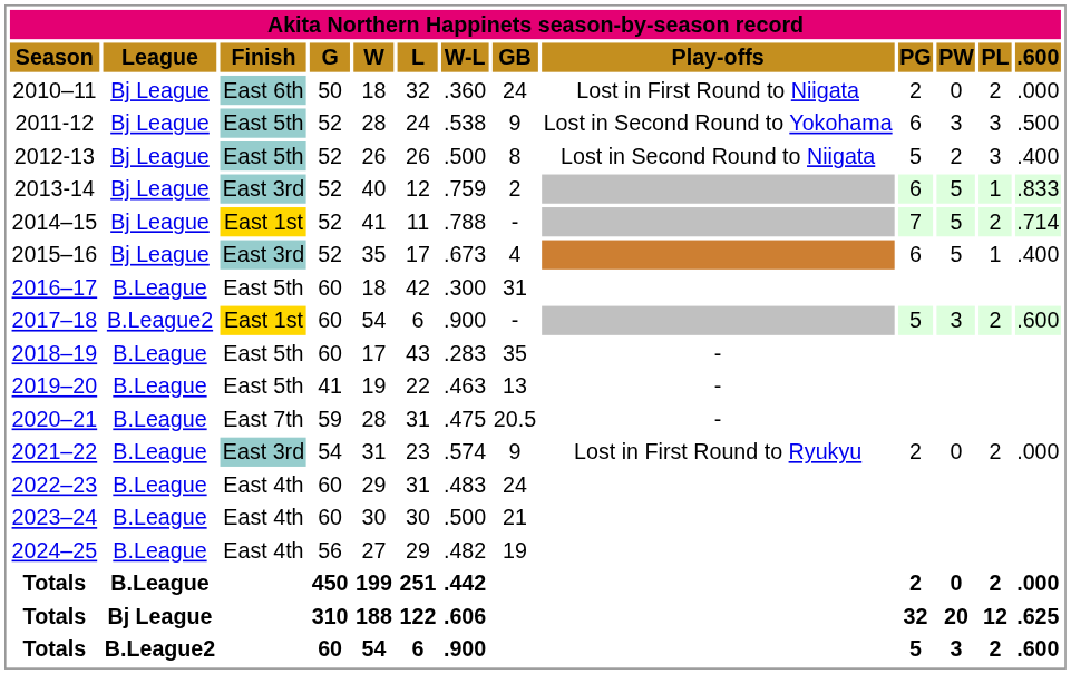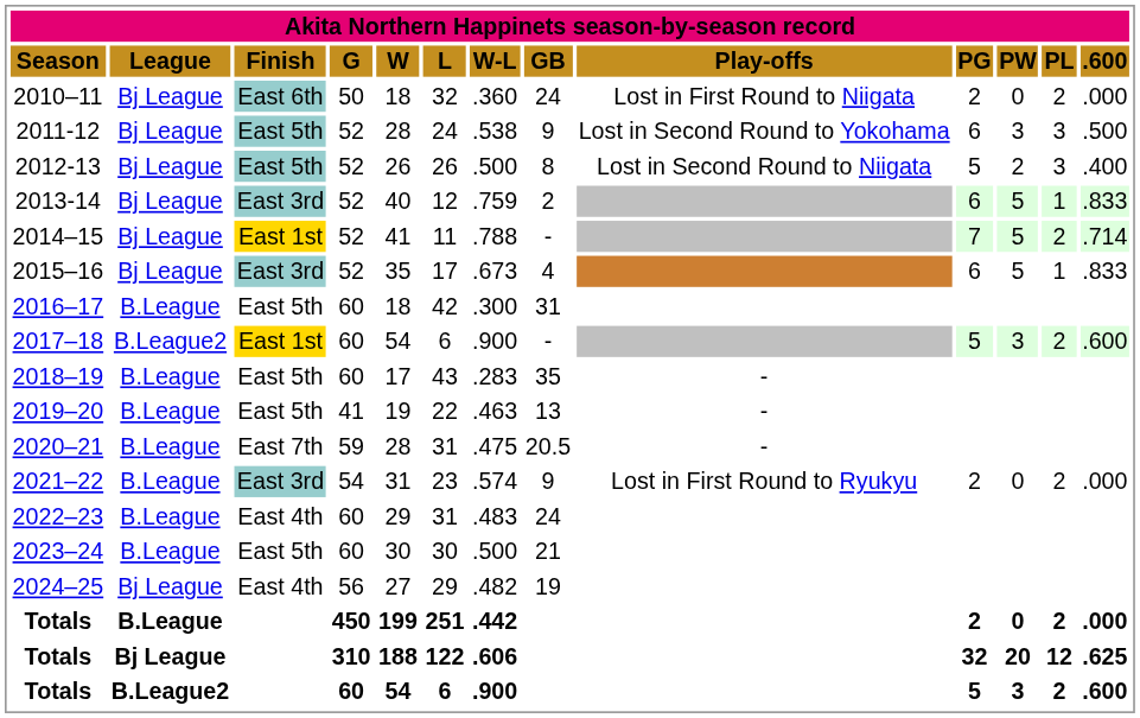 <table style="background:; border:1px solid #999999; font-size:12px; text-align:center" cellspacing=2>
 <tr align="center" bgcolor="#E40073">
 <td colspan=15><span><strong>Akita Northern Happinets season-by-season record</strong></span></td>
 </tr>
 <tr align="center"  bgcolor="#C48F1F" cellspacing=2>
 <td><strong>Season</strong></td>
 <td><strong>League</strong></td>
 <td><strong>Finish</strong></td>
 <td><strong>G</strong></td>
 <td><strong>W</strong></td>
 <td><strong>L</strong></td>
 <td><strong>W-L</strong></td>
 <td><strong>GB</strong></td>
 <td><strong>Play-offs</strong></td>
 <td><strong>PG</strong></td>
 <td><strong>PW</strong></td>
 <td><strong>PL</strong></td>
 <td><strong>.600</strong></td>
 </tr>
 <tr align="center" cellspacing=2>
 <td>2010–11</td>
 <td><a href='#'>Bj League</a></td>
 <td style="background-color:#96CDCD;">East 6th</td>
 <td>50</td>
 <td>18</td>
 <td>32</td>
 <td>.360</td>
 <td>24</td>
 <td>Lost in First Round to <a href='#'>Niigata</a></td>
 <td>2</td>
 <td>0</td>
 <td>2</td>
 <td>.000</td>
 </tr>
 <tr align="center" cellspacing=2>
 <td>2011-12</td>
 <td><a href='#'>Bj League</a></td>
 <td style="background-color:#96CDCD;">East 5th</td>
 <td>52</td>
 <td>28</td>
 <td>24</td>
 <td>.538</td>
 <td>9</td>
 <td>Lost in Second Round to <a href='#'>Yokohama</a></td>
 <td>6</td>
 <td>3</td>
 <td>3</td>
 <td>.500</td>
 </tr>
 <tr align="center" cellspacing=2>
 <td>2012-13</td>
 <td><a href='#'>Bj League</a></td>
 <td style="background-color:#96CDCD;">East 5th</td>
 <td>52</td>
 <td>26</td>
 <td>26</td>
 <td>.500</td>
 <td>8</td>
 <td>Lost in Second Round to <a href='#'>Niigata</a></td>
 <td>5</td>
 <td>2</td>
 <td>3</td>
 <td>.400</td>
 </tr>
 <tr align="center" cellspacing=2>
 <td>2013-14</td>
 <td><a href='#'>Bj League</a></td>
 <td style="background-color:#96CDCD;">East 3rd</td>
 <td>52</td>
 <td>40</td>
 <td>12</td>
 <td>.759</td>
 <td>2</td>
 <td style="background-color:Silver;"></td>
 <td style="background-color:#ddffdd;">6</td>
 <td style="background-color:#ddffdd;">5</td>
 <td style="background-color:#ddffdd;">1</td>
 <td style="background-color:#ddffdd;">.833</td>
 </tr>
 <tr align="center" cellspacing=2>
 <td>2014–15</td>
 <td><a href='#'>Bj League</a></td>
 <td style="background-color:gold;">East 1st</td>
 <td>52</td>
 <td>41</td>
 <td>11</td>
 <td>.788</td>
 <td>-</td>
 <td style="background-color:Silver;"></td>
 <td style="background-color:#ddffdd;">7</td>
 <td style="background-color:#ddffdd;">5</td>
 <td style="background-color:#ddffdd;">2</td>
 <td style="background-color:#ddffdd;">.714</td>
 </tr>
 <tr align="center" cellspacing=2>
 <td>2015–16</td>
 <td><a href='#'>Bj League</a></td>
 <td style="background-color:#96CDCD;">East 3rd</td>
 <td>52</td>
 <td>35</td>
 <td>17</td>
 <td>.673</td>
 <td>4</td>
 <td style="background-color:#cd7f32;"></td>
 <td>6</td>
 <td>5</td>
 <td>1</td>
-<td>.400</td>
+<td>.833</td>
 </tr>
 <tr align="center" cellspacing=2>
 <td><a href='#'>2016–17</a></td>
 <td><a href='#'>B.League</a></td>
 <td>East 5th</td>
 <td>60</td>
 <td>18</td>
 <td>42</td>
 <td>.300</td>
 <td>31</td>
 <td></td>
 </tr>
 <tr align="center" cellspacing=2>
 <td><a href='#'>2017–18</a></td>
 <td><a href='#'>B.League2</a></td>
 <td style="background-color:gold;">East 1st</td>
 <td>60</td>
 <td>54</td>
 <td>6</td>
 <td>.900</td>
 <td>-</td>
 <td style="background-color:Silver;"></td>
 <td style="background-color:#ddffdd;">5</td>
 <td style="background-color:#ddffdd;">3</td>
 <td style="background-color:#ddffdd;">2</td>
 <td style="background-color:#ddffdd;">.600</td>
 </tr>
 <tr align="center" cellspacing=2>
 <td><a href='#'>2018–19</a></td>
 <td><a href='#'>B.League</a></td>
 <td>East 5th</td>
 <td>60</td>
 <td>17</td>
 <td>43</td>
 <td>.283</td>
 <td>35</td>
 <td>-</td>
 </tr>
 <tr align="center" cellspacing=2>
 <td><a href='#'>2019–20</a></td>
 <td><a href='#'>B.League</a></td>
 <td>East 5th</td>
 <td>41</td>
 <td>19</td>
 <td>22</td>
 <td>.463</td>
 <td>13</td>
 <td>-</td>
 </tr>
 <tr align="center" cellspacing=2>
 <td><a href='#'>2020–21</a></td>
 <td><a href='#'>B.League</a></td>
 <td>East 7th</td>
 <td>59</td>
 <td>28</td>
 <td>31</td>
 <td>.475</td>
 <td>20.5</td>
 <td>-</td>
 </tr>
 <tr align="center" cellspacing=2>
 <td><a href='#'>2021–22</a></td>
 <td><a href='#'>B.League</a></td>
 <td style="background-color:#96CDCD;">East 3rd</td>
 <td>54</td>
 <td>31</td>
 <td>23</td>
 <td>.574</td>
 <td>9</td>
 <td>Lost in First Round to <a href='#'>Ryukyu</a></td>
 <td>2</td>
 <td>0</td>
 <td>2</td>
 <td>.000</td>
 </tr>
 <tr align="center" cellspacing=2>
 <td><a href='#'>2022–23</a></td>
 <td><a href='#'>B.League</a></td>
 <td>East 4th</td>
 <td>60</td>
 <td>29</td>
 <td>31</td>
 <td>.483</td>
 <td>24</td>
 </tr>
 <tr align="center" cellspacing=2>
 <td><a href='#'>2023–24</a></td>
 <td><a href='#'>B.League</a></td>
-<td>East 4th</td>
+<td>East 5th</td>
 <td>60</td>
 <td>30</td>
 <td>30</td>
 <td>.500</td>
 <td>21</td>
 </tr>
 <tr align="center" cellspacing=2>
 <td><a href='#'>2024–25</a></td>
-<td><a href='#'>B.League</a></td>
+<td><a href='#'>Bj League</a></td>
 <td>East 4th</td>
 <td>56</td>
 <td>27</td>
 <td>29</td>
 <td>.482</td>
 <td>19</td>
 </tr>
 <tr align="center" cellspacing=2>
 <td><strong>Totals</strong></td>
 <td><strong>B.League</strong></td>
 <td></td>
 <td><strong>450</strong></td>
 <td><strong>199</strong></td>
 <td><strong>251</strong></td>
 <td><strong>.442</strong></td>
 <td></td>
 <td></td>
 <td><strong>2</strong></td>
 <td><strong>0</strong></td>
 <td><strong>2</strong></td>
 <td><strong>.000</strong></td>
 </tr>
 <tr align="center" cellspacing=2>
 <td><strong>Totals</strong></td>
 <td><strong>Bj League</strong></td>
 <td></td>
 <td><strong>310</strong></td>
 <td><strong>188</strong></td>
 <td><strong>122</strong></td>
 <td><strong>.606</strong></td>
 <td></td>
 <td></td>
 <td><strong>32</strong></td>
 <td><strong>20</strong></td>
 <td><strong>12</strong></td>
 <td><strong>.625</strong></td>
 </tr>
 <tr align="center" cellspacing=2>
 <td><strong>Totals</strong></td>
 <td><strong>B.League2</strong></td>
 <td></td>
 <td><strong>60</strong></td>
 <td><strong>54</strong></td>
 <td><strong>6</strong></td>
 <td><strong>.900</strong></td>
 <td></td>
 <td></td>
 <td><strong>5</strong></td>
 <td><strong>3</strong></td>
 <td><strong>2</strong></td>
 <td><strong>.600</strong></td>
 </tr>
 </table>
